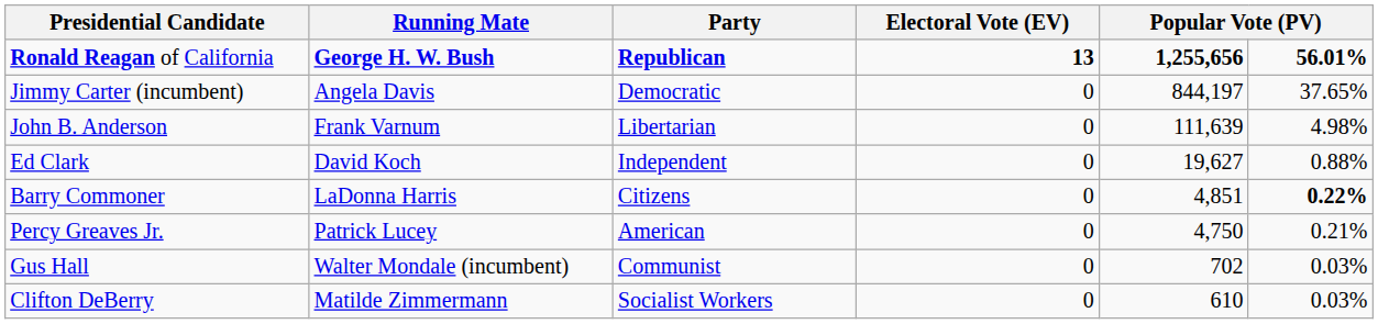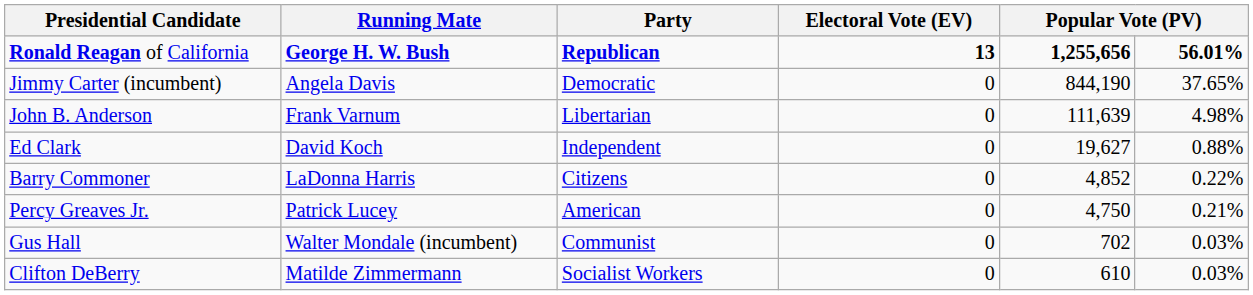 <table class="wikitable">
 <tr>
 <th width="20%">Presidential Candidate</th>
 <th width="20%"><a href='#'>Running Mate</a></th>
 <th width="16%">Party</th>
 <th width="16%">Electoral Vote (EV)</th>
 <th width="18%" colspan="2">Popular Vote (PV)</th>
 </tr>
 <tr>
 <td><strong><a href='#'>Ronald Reagan</a></strong> of <a href='#'>California</a></td>
 <td><strong><a href='#'>George H. W. Bush</a></strong></td>
 <td><strong><a href='#'>Republican</a></strong></td>
 <td align="right"><strong>13</strong></td>
 <td align="right"><strong>1,255,656</strong></td>
 <td align="right"><strong>56.01%</strong></td>
 </tr>
 <tr>
 <td><a href='#'>Jimmy Carter</a> (incumbent)</td>
 <td><a href='#'>Angela Davis</a></td>
 <td><a href='#'>Democratic</a></td>
 <td align="right">0</td>
-<td align="right">844,197</td>
+<td align="right">844,190</td>
 <td align="right">37.65%</td>
 </tr>
 <tr>
 <td><a href='#'>John B. Anderson</a></td>
 <td><a href='#'>Frank Varnum</a></td>
 <td><a href='#'>Libertarian</a></td>
 <td align="right">0</td>
 <td align="right">111,639</td>
 <td align="right">4.98%</td>
 </tr>
 <tr>
 <td><a href='#'>Ed Clark</a></td>
 <td><a href='#'>David Koch</a></td>
 <td><a href='#'>Independent</a></td>
 <td align="right">0</td>
 <td align="right">19,627</td>
 <td align="right">0.88%</td>
 </tr>
 <tr>
 <td><a href='#'>Barry Commoner</a></td>
 <td><a href='#'>LaDonna Harris</a></td>
 <td><a href='#'>Citizens</a></td>
 <td align="right">0</td>
-<td align="right">4,851</td>
-<td align="right"><strong>0.22%</strong></td>
+<td align="right">4,852</td>
+<td align="right">0.22%</td>
 </tr>
 <tr>
 <td><a href='#'>Percy Greaves Jr.</a></td>
 <td><a href='#'>Patrick Lucey</a></td>
 <td><a href='#'>American</a></td>
 <td align="right">0</td>
 <td align="right">4,750</td>
 <td align="right">0.21%</td>
 </tr>
 <tr>
 <td><a href='#'>Gus Hall</a></td>
 <td><a href='#'>Walter Mondale</a> (incumbent)</td>
 <td><a href='#'>Communist</a></td>
 <td align="right">0</td>
 <td align="right">702</td>
 <td align="right">0.03%</td>
 </tr>
 <tr>
 <td><a href='#'>Clifton DeBerry</a></td>
 <td><a href='#'>Matilde Zimmermann</a></td>
 <td><a href='#'>Socialist Workers</a></td>
 <td align="right">0</td>
 <td align="right">610</td>
 <td align="right">0.03%</td>
 </tr>
 </table>
